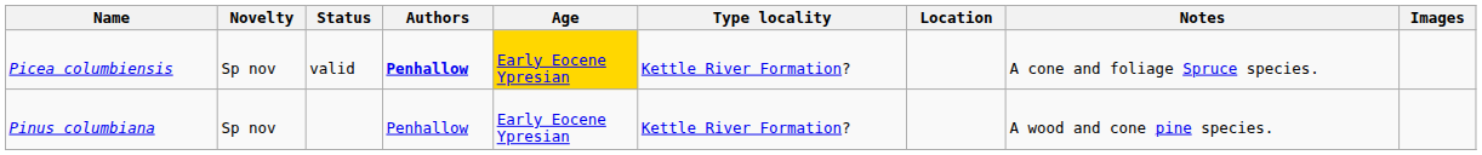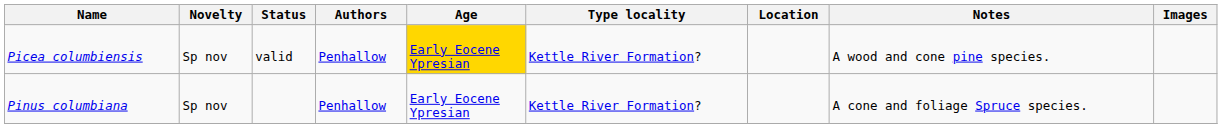 <table class="wikitable sortable" align="center" width="100%">
 <tr>
 <th>Name</th>
 <th>Novelty</th>
 <th>Status</th>
 <th>Authors</th>
 <th>Age</th>
 <th>Type locality</th>
 <th>Location</th>
 <th>Notes</th>
 <th>Images</th>
 </tr>
 <tr>
 <td><br><em><a href='#'>Picea columbiensis</a></em></td>
 <td><br>Sp nov</td>
 <td><br>valid</td>
-<td><strong><br><a href='#'>Penhallow</a></strong></td>
+<td><br><a href='#'>Penhallow</a></td>
 <td style="background: gold;"><br><a href='#'>Early Eocene</a><br> <a href='#'>Ypresian</a></td>
 <td><br><a href='#'>Kettle River Formation</a>?</td>
 <td><br><br></td>
-<td><br>A cone and foliage <a href='#'>Spruce</a> species.</td>
+<td><br>A wood and cone <a href='#'>pine</a> species.</td>
 <td><br></td>
 </tr>
 <tr>
 <td><br><em><a href='#'>Pinus columbiana</a></em></td>
 <td><br>Sp nov</td>
 <td></td>
 <td><br><a href='#'>Penhallow</a></td>
 <td><br><a href='#'>Early Eocene</a><br> <a href='#'>Ypresian</a></td>
 <td><br><a href='#'>Kettle River Formation</a>?</td>
 <td><br><br></td>
-<td><br>A wood and cone <a href='#'>pine</a> species.</td>
+<td><br>A cone and foliage <a href='#'>Spruce</a> species.</td>
 <td><br></td>
 </tr>
 <tr>
 </tr>
 </table>
